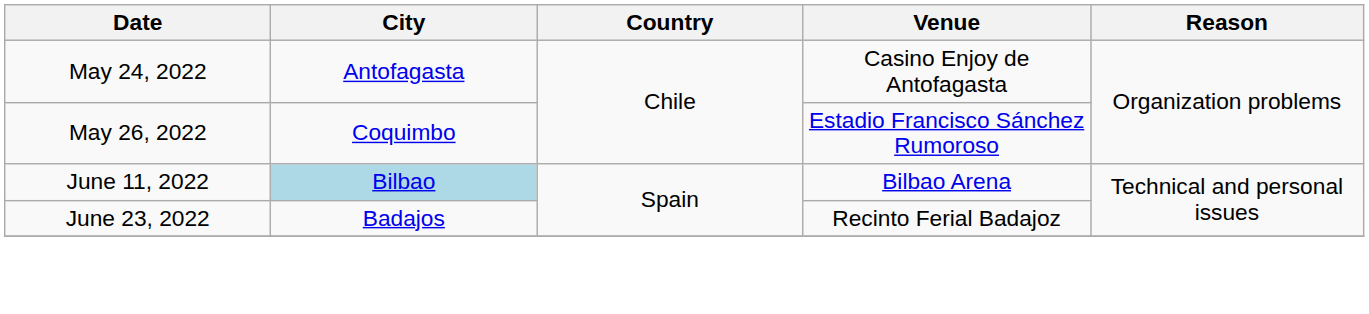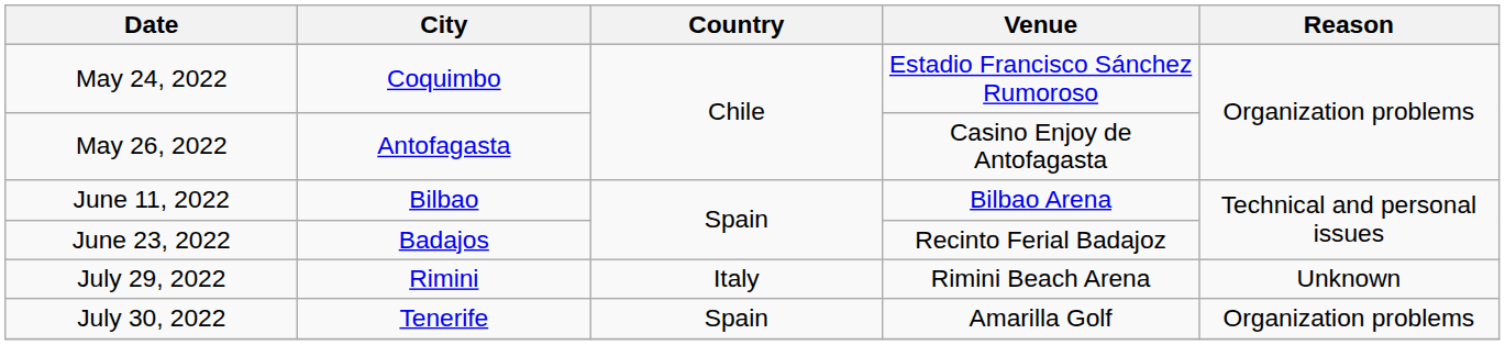 <table class="wikitable plainrowheaders" style="text-align:center;">
 <tr>
 <th style="width:180px;">Date</th>
 <th style="width:180px;">City</th>
 <th style="width:180px;">Country</th>
 <th style="width:195px;">Venue</th>
 <th style="width:185px;">Reason</th>
 </tr>
 <tr>
 <td>May 24, 2022</td>
-<td><a href='#'>Antofagasta</a></td>
+<td><a href='#'>Coquimbo</a></td>
 <td rowspan="2">Chile</td>
-<td>Casino Enjoy de Antofagasta</td>
+<td><a href='#'>Estadio Francisco Sánchez Rumoroso</a></td>
 <td rowspan="2">Organization problems</td>
 </tr>
 <tr>
 <td>May 26, 2022</td>
-<td><a href='#'>Coquimbo</a></td>
-<td><a href='#'>Estadio Francisco Sánchez Rumoroso</a></td>
+<td><a href='#'>Antofagasta</a></td>
+<td>Casino Enjoy de Antofagasta</td>
 </tr>
 <tr>
 <td>June 11, 2022</td>
-<td style="background: lightblue;"><a href='#'>Bilbao</a></td>
+<td><a href='#'>Bilbao</a></td>
 <td rowspan="2">Spain</td>
 <td><a href='#'>Bilbao Arena</a></td>
 <td rowspan="2">Technical and personal issues</td>
 </tr>
 <tr>
 <td>June 23, 2022</td>
 <td><a href='#'>Badajos</a></td>
 <td>Recinto Ferial Badajoz</td>
 </tr>
 <tr>
+<td>July 29, 2022</td>
+<td><a href='#'>Rimini</a></td>
+<td>Italy</td>
+<td>Rimini Beach Arena</td>
+<td>Unknown</td>
+</tr>
+<tr>
+<td>July 30, 2022</td>
+<td><a href='#'>Tenerife</a></td>
+<td>Spain</td>
+<td>Amarilla Golf</td>
+<td>Organization problems</td>
+</tr>
+<tr>
 </tr>
 </table>
